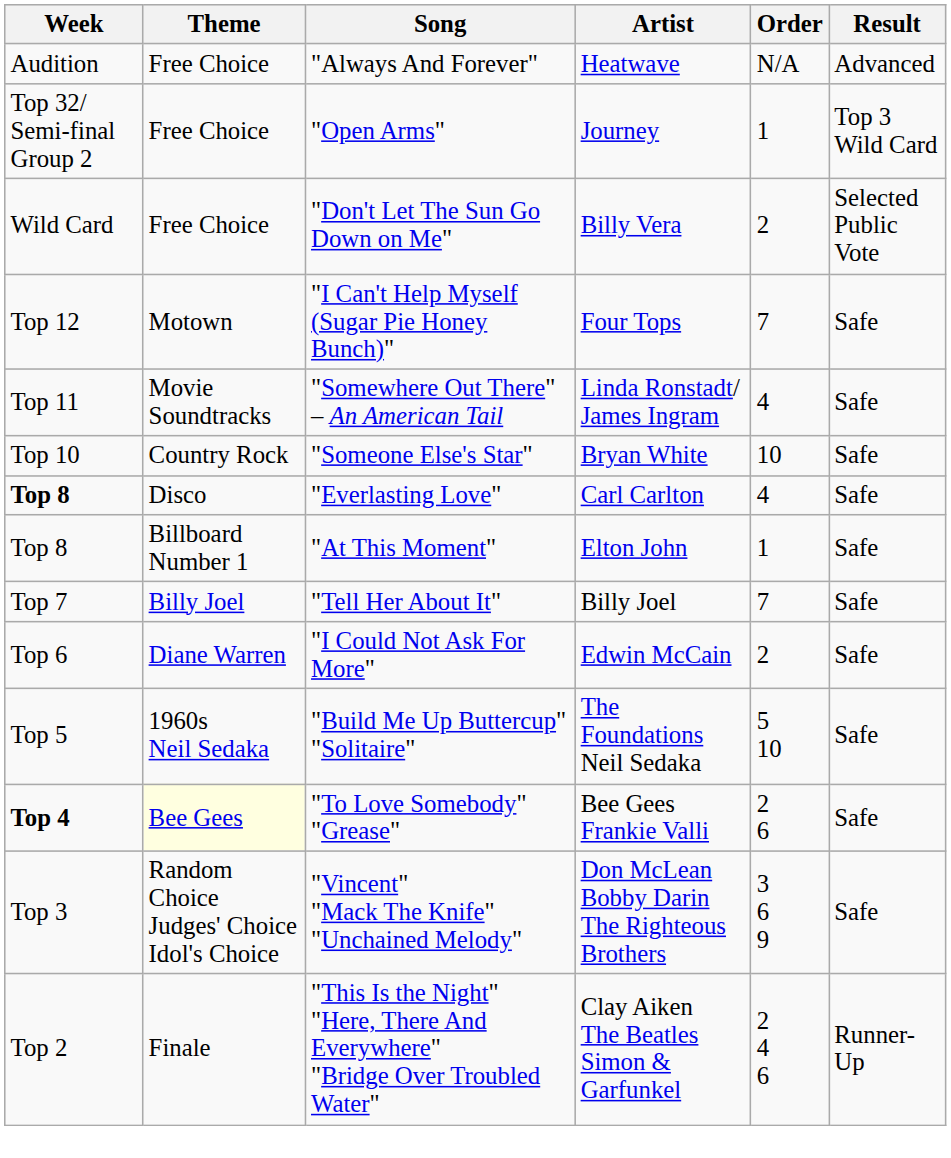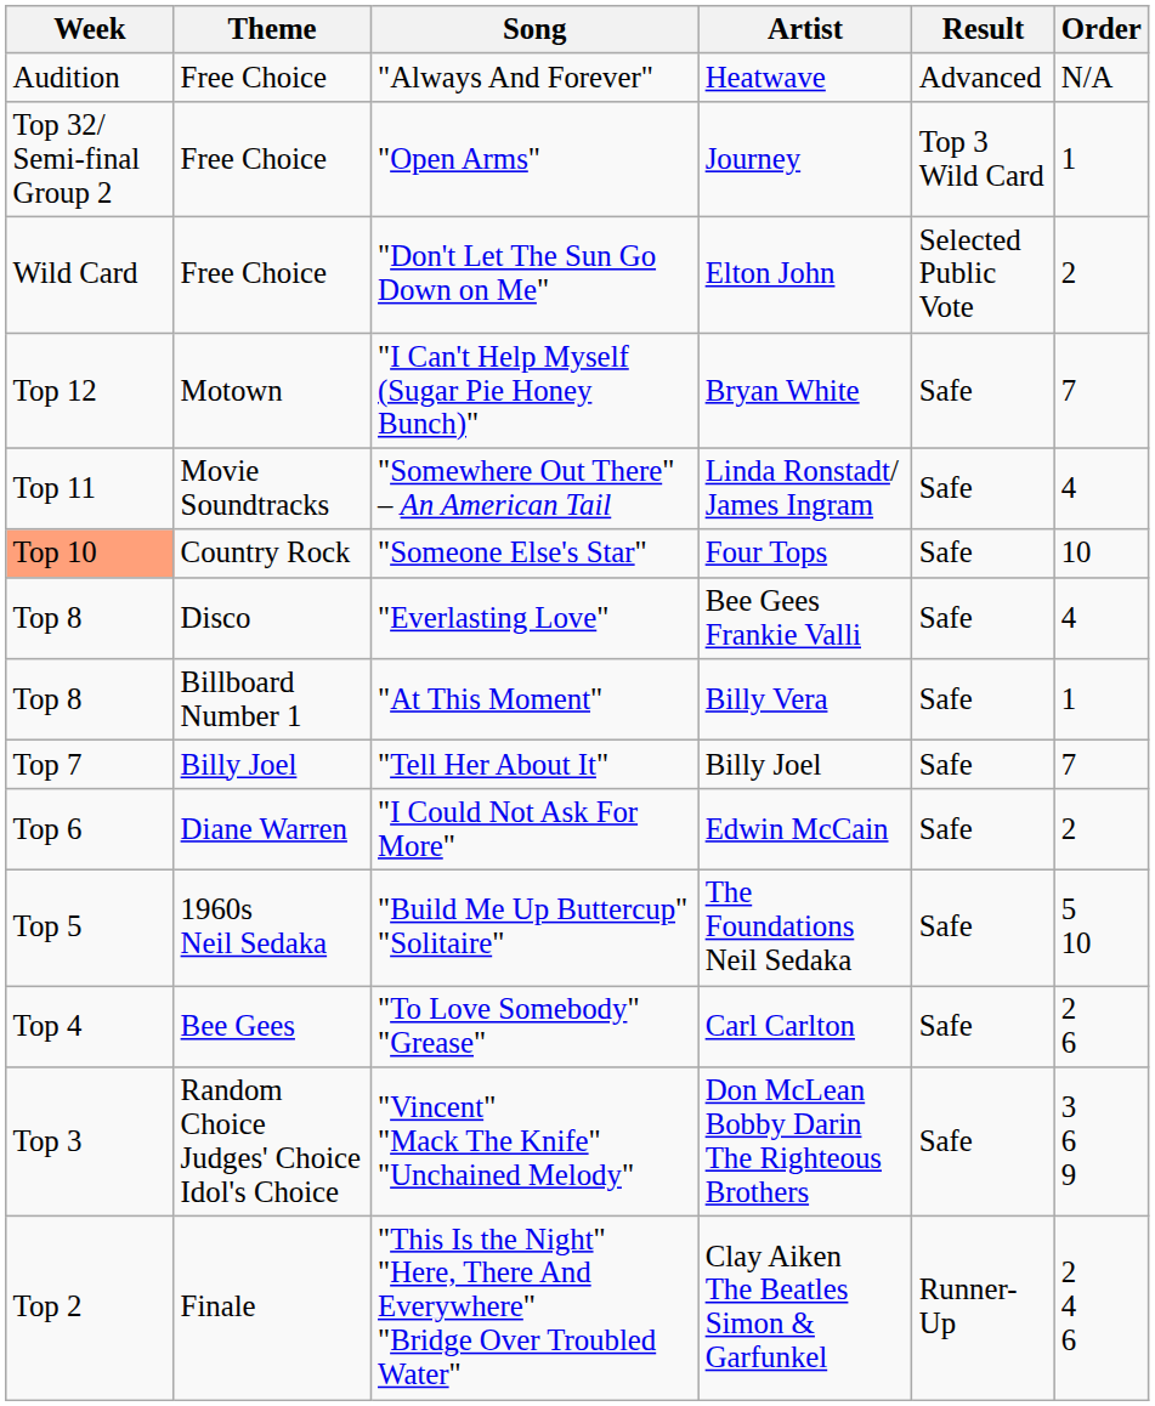 <table class="wikitable">
 <tr>
 <th>Week</th>
 <th>Theme</th>
 <th>Song</th>
 <th>Artist</th>
+<th>Result</th>
 <th>Order</th>
-<th>Result</th>
 </tr>
 <tr>
 <td>Audition</td>
 <td>Free Choice</td>
 <td>"Always And Forever"</td>
 <td><a href='#'>Heatwave</a></td>
+<td>Advanced</td>
 <td>N/A</td>
-<td>Advanced</td>
 </tr>
 <tr>
 <td>Top 32/<br>Semi-final Group 2</td>
 <td>Free Choice</td>
 <td>"<a href='#'>Open Arms</a>"</td>
 <td><a href='#'>Journey</a></td>
+<td>Top 3<br>Wild Card</td>
 <td>1</td>
-<td>Top 3<br>Wild Card</td>
 </tr>
 <tr>
 <td>Wild Card</td>
 <td>Free Choice</td>
 <td>"<a href='#'>Don't Let The Sun Go Down on Me</a>"</td>
-<td><a href='#'>Billy Vera</a></td>
+<td><a href='#'>Elton John</a></td>
+<td>Selected<br>Public Vote</td>
 <td>2</td>
-<td>Selected<br>Public Vote</td>
 </tr>
 <tr>
 <td>Top 12</td>
 <td>Motown</td>
 <td>"<a href='#'>I Can't Help Myself (Sugar Pie Honey Bunch)</a>"</td>
-<td><a href='#'>Four Tops</a></td>
+<td><a href='#'>Bryan White</a></td>
+<td>Safe</td>
 <td>7</td>
-<td>Safe</td>
 </tr>
 <tr>
 <td>Top 11</td>
 <td>Movie Soundtracks</td>
 <td>"<a href='#'>Somewhere Out There</a>" – <em><a href='#'>An American Tail</a></em></td>
 <td><a href='#'>Linda Ronstadt</a>/<br><a href='#'>James Ingram</a></td>
+<td>Safe</td>
 <td>4</td>
-<td>Safe</td>
 </tr>
 <tr>
-<td>Top 10</td>
+<td style="background: lightsalmon;">Top 10</td>
 <td>Country Rock</td>
 <td>"<a href='#'>Someone Else's Star</a>"</td>
-<td><a href='#'>Bryan White</a></td>
+<td><a href='#'>Four Tops</a></td>
+<td>Safe</td>
 <td>10</td>
-<td>Safe</td>
 </tr>
 <tr>
-<td><strong>Top 8</strong></td>
+<td>Top 8</td>
 <td>Disco</td>
 <td>"<a href='#'>Everlasting Love</a>"</td>
-<td><a href='#'>Carl Carlton</a></td>
+<td>Bee Gees<br><a href='#'>Frankie Valli</a></td>
+<td>Safe</td>
 <td>4</td>
-<td>Safe</td>
 </tr>
 <tr>
 <td>Top 8</td>
 <td>Billboard Number 1</td>
 <td>"<a href='#'>At This Moment</a>"</td>
-<td><a href='#'>Elton John</a></td>
+<td><a href='#'>Billy Vera</a></td>
+<td>Safe</td>
 <td>1</td>
-<td>Safe</td>
 </tr>
 <tr>
 <td>Top 7</td>
 <td><a href='#'>Billy Joel</a></td>
 <td>"<a href='#'>Tell Her About It</a>"</td>
 <td>Billy Joel</td>
+<td>Safe</td>
 <td>7</td>
-<td>Safe</td>
 </tr>
 <tr>
 <td>Top 6</td>
 <td><a href='#'>Diane Warren</a></td>
 <td>"<a href='#'>I Could Not Ask For More</a>"</td>
 <td><a href='#'>Edwin McCain</a></td>
+<td>Safe</td>
 <td>2</td>
-<td>Safe</td>
 </tr>
 <tr>
 <td>Top 5</td>
 <td>1960s<br><a href='#'>Neil Sedaka</a></td>
 <td>"<a href='#'>Build Me Up Buttercup</a>"<br>"<a href='#'>Solitaire</a>"</td>
 <td><a href='#'>The Foundations</a><br>Neil Sedaka</td>
+<td>Safe</td>
 <td>5<br>10</td>
-<td>Safe</td>
 </tr>
 <tr>
-<td><strong>Top 4</strong></td>
-<td style="background: lightyellow;"><a href='#'>Bee Gees</a></td>
+<td>Top 4</td>
+<td><a href='#'>Bee Gees</a></td>
 <td>"<a href='#'>To Love Somebody</a>"<br>"<a href='#'>Grease</a>"</td>
-<td>Bee Gees<br><a href='#'>Frankie Valli</a></td>
+<td><a href='#'>Carl Carlton</a></td>
+<td>Safe</td>
 <td>2<br>6</td>
-<td>Safe</td>
 </tr>
 <tr>
 <td>Top 3</td>
 <td>Random Choice<br>Judges' Choice<br>Idol's Choice</td>
 <td>"<a href='#'>Vincent</a>"<br>"<a href='#'>Mack The Knife</a>"<br>"<a href='#'>Unchained Melody</a>"</td>
 <td><a href='#'>Don McLean</a><br><a href='#'>Bobby Darin</a><br><a href='#'>The Righteous Brothers</a></td>
+<td>Safe</td>
 <td>3<br>6<br>9</td>
-<td>Safe</td>
 </tr>
 <tr>
 <td>Top 2</td>
 <td>Finale</td>
 <td>"<a href='#'>This Is the Night</a>"<br>"<a href='#'>Here, There And Everywhere</a>"<br>"<a href='#'>Bridge Over Troubled Water</a>"</td>
 <td>Clay Aiken<br><a href='#'>The Beatles</a><br><a href='#'>Simon & Garfunkel</a></td>
+<td>Runner-Up</td>
 <td>2<br>4<br>6</td>
-<td>Runner-Up</td>
 </tr>
 </table>
